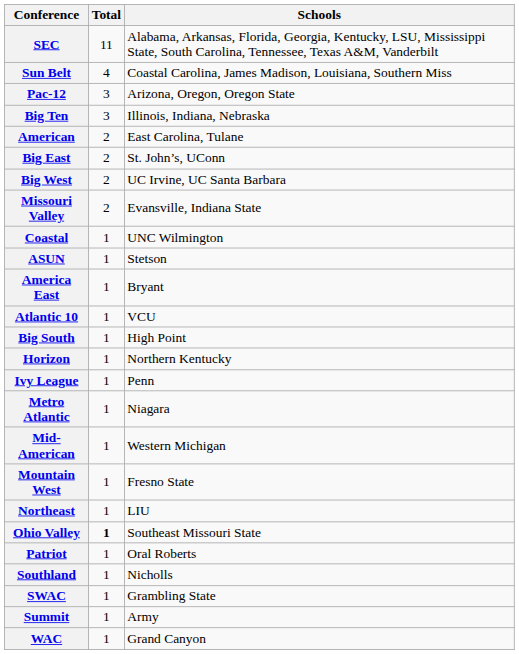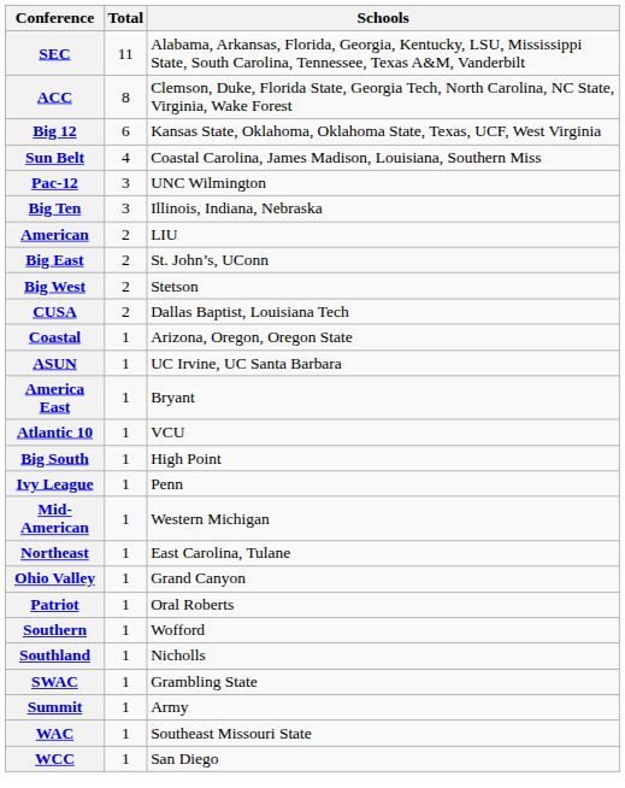 <table class="wikitable sortable plainrowheaders">
 <tr>
 <th scope="col">Conference</th>
 <th scope="col">Total</th>
 <th scope="col">Schools</th>
 </tr>
 <tr>
 <th scope="row"><a href='#'>SEC</a></th>
 <td style="text-align:center">11</td>
 <td>Alabama, Arkansas, Florida, Georgia, Kentucky, LSU, Mississippi State, South Carolina, Tennessee, Texas A&M, Vanderbilt</td>
 </tr>
 <tr>
+<th scope="row"><a href='#'>ACC</a></th>
+<td style="text-align:center">8</td>
+<td>Clemson, Duke, Florida State, Georgia Tech, North Carolina, NC State, Virginia, Wake Forest</td>
+</tr>
+<tr>
+<th scope="row"><a href='#'>Big 12</a></th>
+<td style="text-align:center">6</td>
+<td>Kansas State, Oklahoma, Oklahoma State, Texas, UCF, West Virginia</td>
+</tr>
+<tr>
 <th scope="row"><a href='#'>Sun Belt</a></th>
 <td style="text-align:center">4</td>
 <td>Coastal Carolina, James Madison, Louisiana, Southern Miss</td>
 </tr>
 <tr>
 <th scope="row"><a href='#'>Pac-12</a></th>
 <td style="text-align:center">3</td>
-<td>Arizona, Oregon, Oregon State</td>
+<td>UNC Wilmington</td>
 </tr>
 <tr>
 <th scope="row"><a href='#'>Big Ten</a></th>
 <td style="text-align:center">3</td>
 <td>Illinois, Indiana, Nebraska</td>
 </tr>
 <tr>
 <th scope="row"><a href='#'>American</a></th>
 <td style="text-align:center">2</td>
-<td>East Carolina, Tulane</td>
+<td>LIU</td>
 </tr>
 <tr>
 <th scope="row"><a href='#'>Big East</a></th>
 <td style="text-align:center">2</td>
 <td>St. John’s, UConn</td>
 </tr>
 <tr>
 <th scope="row"><a href='#'>Big West</a></th>
 <td style="text-align:center">2</td>
-<td>UC Irvine, UC Santa Barbara</td>
+<td>Stetson</td>
 </tr>
 <tr>
-<th scope="row"><a href='#'>Missouri Valley</a></th>
+<th scope="row"><a href='#'>CUSA</a></th>
 <td style="text-align:center">2</td>
-<td>Evansville, Indiana State</td>
+<td>Dallas Baptist, Louisiana Tech</td>
 </tr>
 <tr>
 <th scope="row"><a href='#'>Coastal</a></th>
 <td style="text-align:center">1</td>
-<td>UNC Wilmington</td>
+<td>Arizona, Oregon, Oregon State</td>
 </tr>
 <tr>
 <th scope="row"><a href='#'>ASUN</a></th>
 <td style="text-align:center">1</td>
-<td>Stetson</td>
+<td>UC Irvine, UC Santa Barbara</td>
 </tr>
 <tr>
 <th scope="row"><a href='#'>America East</a></th>
 <td style="text-align:center">1</td>
 <td>Bryant</td>
 </tr>
 <tr>
 <th scope="row"><a href='#'>Atlantic 10</a></th>
 <td style="text-align:center">1</td>
 <td>VCU</td>
 </tr>
 <tr>
 <th scope="row"><a href='#'>Big South</a></th>
 <td style="text-align:center">1</td>
 <td>High Point</td>
 </tr>
 <tr>
-<th scope="row"><a href='#'>Horizon</a></th>
-<td style="text-align:center">1</td>
-<td>Northern Kentucky</td>
-</tr>
-<tr>
 <th scope="row"><a href='#'>Ivy League</a></th>
 <td style="text-align:center">1</td>
 <td>Penn</td>
-</tr>
-<tr>
-<th scope="row"><a href='#'>Metro Atlantic</a></th>
-<td style="text-align:center">1</td>
-<td>Niagara</td>
 </tr>
 <tr>
 <th scope="row"><a href='#'>Mid-American</a></th>
 <td style="text-align:center">1</td>
 <td>Western Michigan</td>
 </tr>
 <tr>
-<th scope="row"><a href='#'>Mountain West</a></th>
-<td style="text-align:center">1</td>
-<td>Fresno State</td>
-</tr>
-<tr>
 <th scope="row"><a href='#'>Northeast</a></th>
 <td style="text-align:center">1</td>
-<td>LIU</td>
+<td>East Carolina, Tulane</td>
 </tr>
 <tr>
 <th scope="row"><a href='#'>Ohio Valley</a></th>
-<td style="text-align:center"><strong>1</strong></td>
-<td>Southeast Missouri State</td>
+<td style="text-align:center">1</td>
+<td>Grand Canyon</td>
 </tr>
 <tr>
 <th scope="row"><a href='#'>Patriot</a></th>
 <td style="text-align:center">1</td>
 <td>Oral Roberts</td>
+</tr>
+<tr>
+<th scope="row"><a href='#'>Southern</a></th>
+<td style="text-align:center">1</td>
+<td>Wofford</td>
 </tr>
 <tr>
 <th scope="row"><a href='#'>Southland</a></th>
 <td style="text-align:center">1</td>
 <td>Nicholls</td>
 </tr>
 <tr>
 <th scope="row"><a href='#'>SWAC</a></th>
 <td style="text-align:center">1</td>
 <td>Grambling State</td>
 </tr>
 <tr>
 <th scope="row"><a href='#'>Summit</a></th>
 <td style="text-align:center">1</td>
 <td>Army</td>
 </tr>
 <tr>
 <th scope="row"><a href='#'>WAC</a></th>
 <td style="text-align:center">1</td>
-<td>Grand Canyon</td>
+<td>Southeast Missouri State</td>
+</tr>
+<tr>
+<th scope="row"><a href='#'>WCC</a></th>
+<td style="text-align:center">1</td>
+<td>San Diego</td>
 </tr>
 </table>
